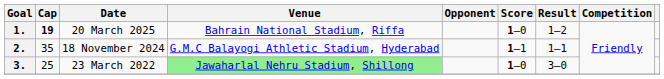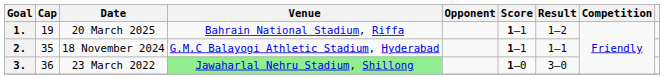 <table class="wikitable sortable" style="text-align:center;">
 <tr>
 <th scope="col">Goal</th>
 <th scope="col">Cap</th>
 <th scope="col">Date</th>
 <th scope="col">Venue</th>
 <th scope="col">Opponent</th>
 <th scope="col">Score</th>
 <th scope="col">Result</th>
 <th scope="col">Competition</th>
 <th scope="col" class=unsortable></th>
 </tr>
 <tr>
 <th scope=row>1.</th>
-<td><strong>19</strong></td>
+<td>19</td>
 <td>20 March 2025</td>
 <td><a href='#'>Bahrain National Stadium</a>, <a href='#'>Riffa</a></td>
 <td></td>
-<td align="center"><strong>1</strong>–0</td>
+<td align="center"><strong>1</strong>–1</td>
 <td align="center">1–2</td>
 <td rowspan="3"><a href='#'>Friendly</a></td>
 <td></td>
 </tr>
 <tr>
 <th scope="row">2.</th>
 <td>35</td>
 <td>18 November 2024</td>
 <td><a href='#'>G.M.C Balayogi Athletic Stadium</a>, <a href='#'>Hyderabad</a></td>
 <td></td>
 <td align="center"><strong>1</strong>–1</td>
 <td>1–1</td>
 <td></td>
 </tr>
 <tr>
 <th scope="row">3.</th>
-<td>25</td>
+<td>36</td>
 <td>23 March 2022</td>
 <td style="background: lightgreen;"><a href='#'>Jawaharlal Nehru Stadium</a>, <a href='#'>Shillong</a></td>
 <td></td>
 <td align="center"><strong>1</strong>–0</td>
 <td align="center">3–0</td>
 <td></td>
 </tr>
 <tr>
 </tr>
 </table>
